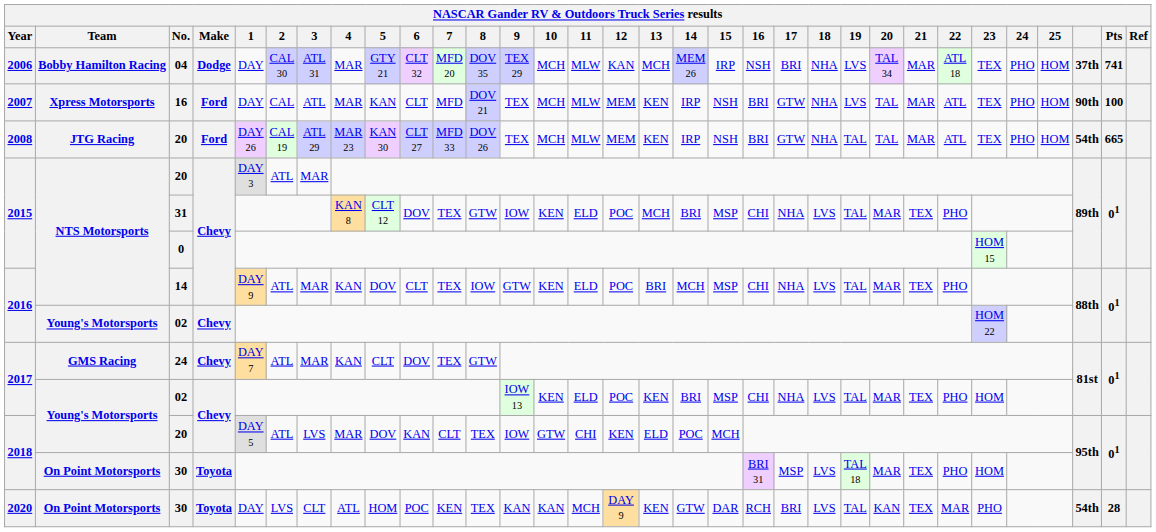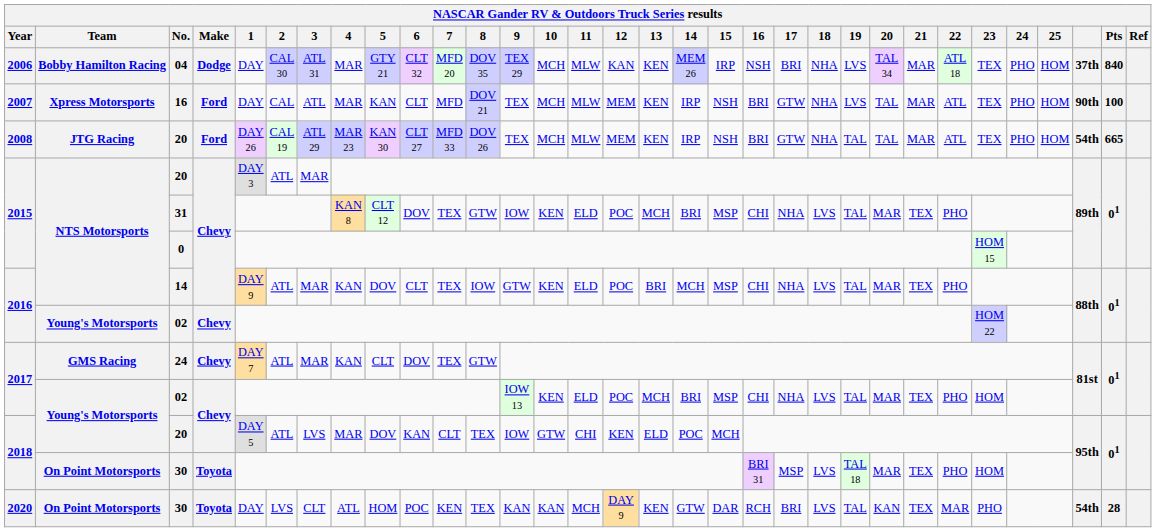 <table class="wikitable" style="text-align:center; font-size:75%">
 <tr>
 <th colspan=45><a href='#'>NASCAR Gander RV & Outdoors Truck Series</a> results</th>
 </tr>
 <tr>
 <th>Year</th>
 <th>Team</th>
 <th>No.</th>
 <th>Make</th>
 <th>1</th>
 <th>2</th>
 <th>3</th>
 <th>4</th>
 <th>5</th>
 <th>6</th>
 <th>7</th>
 <th>8</th>
 <th>9</th>
 <th>10</th>
 <th>11</th>
 <th>12</th>
 <th>13</th>
 <th>14</th>
 <th>15</th>
 <th>16</th>
 <th>17</th>
 <th>18</th>
 <th>19</th>
 <th>20</th>
 <th>21</th>
 <th>22</th>
 <th>23</th>
 <th>24</th>
 <th>25</th>
 <th></th>
 <th>Pts</th>
 <th>Ref</th>
 </tr>
 <tr>
 <th><a href='#'>2006</a></th>
 <th><a href='#'>Bobby Hamilton Racing</a></th>
 <th>04</th>
 <th><a href='#'>Dodge</a></th>
 <td><a href='#'>DAY</a></td>
 <td style="background:#CFCFFF;"><a href='#'>CAL</a><br><small>30</small></td>
 <td style="background:#CFCFFF;"><a href='#'>ATL</a><br><small>31</small></td>
 <td><a href='#'>MAR</a></td>
 <td style="background:#CFCFFF;"><a href='#'>GTY</a><br><small>21</small></td>
 <td style="background:#EFCFFF;"><a href='#'>CLT</a><br><small>32</small></td>
 <td style="background:#DFFFDF;"><a href='#'>MFD</a><br><small>20</small></td>
 <td style="background:#CFCFFF;"><a href='#'>DOV</a><br><small>35</small></td>
 <td style="background:#CFCFFF;"><a href='#'>TEX</a><br><small>29</small></td>
 <td><a href='#'>MCH</a></td>
 <td><a href='#'>MLW</a></td>
 <td><a href='#'>KAN</a></td>
-<td><a href='#'>MCH</a></td>
+<td><a href='#'>KEN</a></td>
 <td style="background:#CFCFFF;"><a href='#'>MEM</a><br><small>26</small></td>
 <td><a href='#'>IRP</a></td>
 <td><a href='#'>NSH</a></td>
 <td><a href='#'>BRI</a></td>
 <td><a href='#'>NHA</a></td>
 <td><a href='#'>LVS</a></td>
 <td style="background:#EFCFFF;"><a href='#'>TAL</a><br><small>34</small></td>
 <td><a href='#'>MAR</a></td>
 <td style="background:#DFFFDF;"><a href='#'>ATL</a><br><small>18</small></td>
 <td><a href='#'>TEX</a></td>
 <td><a href='#'>PHO</a></td>
 <td><a href='#'>HOM</a></td>
 <th>37th</th>
-<th>741</th>
+<th>840</th>
 <th></th>
 </tr>
 <tr>
 <th><a href='#'>2007</a></th>
 <th><a href='#'>Xpress Motorsports</a></th>
 <th>16</th>
 <th><a href='#'>Ford</a></th>
 <td><a href='#'>DAY</a></td>
 <td><a href='#'>CAL</a></td>
 <td><a href='#'>ATL</a></td>
 <td><a href='#'>MAR</a></td>
 <td><a href='#'>KAN</a></td>
 <td><a href='#'>CLT</a></td>
 <td><a href='#'>MFD</a></td>
 <td style="background:#CFCFFF;"><a href='#'>DOV</a><br><small>21</small></td>
 <td><a href='#'>TEX</a></td>
 <td><a href='#'>MCH</a></td>
 <td><a href='#'>MLW</a></td>
 <td><a href='#'>MEM</a></td>
 <td><a href='#'>KEN</a></td>
 <td><a href='#'>IRP</a></td>
 <td><a href='#'>NSH</a></td>
 <td><a href='#'>BRI</a></td>
 <td><a href='#'>GTW</a></td>
 <td><a href='#'>NHA</a></td>
 <td><a href='#'>LVS</a></td>
 <td><a href='#'>TAL</a></td>
 <td><a href='#'>MAR</a></td>
 <td><a href='#'>ATL</a></td>
 <td><a href='#'>TEX</a></td>
 <td><a href='#'>PHO</a></td>
 <td><a href='#'>HOM</a></td>
 <th>90th</th>
 <th>100</th>
 <th></th>
 </tr>
 <tr>
 <th><a href='#'>2008</a></th>
 <th><a href='#'>JTG Racing</a></th>
 <th>20</th>
 <th><a href='#'>Ford</a></th>
 <td style="background:#EFCFFF;"><a href='#'>DAY</a><br><small>26</small></td>
 <td style="background:#DFFFDF;"><a href='#'>CAL</a><br><small>19</small></td>
 <td style="background:#CFCFFF;"><a href='#'>ATL</a><br><small>29</small></td>
 <td style="background:#CFCFFF;"><a href='#'>MAR</a><br><small>23</small></td>
 <td style="background:#EFCFFF;"><a href='#'>KAN</a><br><small>30</small></td>
 <td style="background:#CFCFFF;"><a href='#'>CLT</a><br><small>27</small></td>
 <td style="background:#CFCFFF;"><a href='#'>MFD</a><br><small>33</small></td>
 <td style="background:#CFCFFF;"><a href='#'>DOV</a><br><small>26</small></td>
 <td><a href='#'>TEX</a></td>
 <td><a href='#'>MCH</a></td>
 <td><a href='#'>MLW</a></td>
 <td><a href='#'>MEM</a></td>
 <td><a href='#'>KEN</a></td>
 <td><a href='#'>IRP</a></td>
 <td><a href='#'>NSH</a></td>
 <td><a href='#'>BRI</a></td>
 <td><a href='#'>GTW</a></td>
 <td><a href='#'>NHA</a></td>
 <td><a href='#'>TAL</a></td>
 <td><a href='#'>TAL</a></td>
 <td><a href='#'>MAR</a></td>
 <td><a href='#'>ATL</a></td>
 <td><a href='#'>TEX</a></td>
 <td><a href='#'>PHO</a></td>
 <td><a href='#'>HOM</a></td>
 <th>54th</th>
 <th>665</th>
 <th></th>
 </tr>
 <tr>
 <th rowspan=3><a href='#'>2015</a></th>
 <th rowspan=4><a href='#'>NTS Motorsports</a></th>
 <th>20</th>
 <th rowspan=4><a href='#'>Chevy</a></th>
 <td style="background:#DFDFDF;"><a href='#'>DAY</a><br><small>3</small></td>
 <td><a href='#'>ATL</a></td>
 <td><a href='#'>MAR</a></td>
 <td colspan=22></td>
 <th rowspan=3>89th</th>
 <th rowspan=3>0<sup>1</sup></th>
 <th rowspan=3></th>
 </tr>
 <tr>
 <th>31</th>
 <td colspan=3></td>
 <td style="background:#FFDF9F;"><a href='#'>KAN</a><br><small>8</small></td>
 <td style="background:#DFFFDF;"><a href='#'>CLT</a><br><small>12</small></td>
 <td><a href='#'>DOV</a></td>
 <td><a href='#'>TEX</a></td>
 <td><a href='#'>GTW</a></td>
 <td><a href='#'>IOW</a></td>
 <td><a href='#'>KEN</a></td>
 <td><a href='#'>ELD</a></td>
 <td><a href='#'>POC</a></td>
 <td><a href='#'>MCH</a></td>
 <td><a href='#'>BRI</a></td>
 <td><a href='#'>MSP</a></td>
 <td><a href='#'>CHI</a></td>
 <td><a href='#'>NHA</a></td>
 <td><a href='#'>LVS</a></td>
 <td><a href='#'>TAL</a></td>
 <td><a href='#'>MAR</a></td>
 <td><a href='#'>TEX</a></td>
 <td><a href='#'>PHO</a></td>
 <td colspan=3></td>
 </tr>
 <tr>
 <th>0</th>
 <td colspan=22></td>
 <td style="background:#DFFFDF;"><a href='#'>HOM</a><br><small>15</small></td>
 <td colspan=2></td>
 </tr>
 <tr>
 <th rowspan=2><a href='#'>2016</a></th>
 <th>14</th>
 <td style="background:#FFDF9F;"><a href='#'>DAY</a><br><small>9</small></td>
 <td><a href='#'>ATL</a></td>
 <td><a href='#'>MAR</a></td>
 <td><a href='#'>KAN</a></td>
 <td><a href='#'>DOV</a></td>
 <td><a href='#'>CLT</a></td>
 <td><a href='#'>TEX</a></td>
 <td><a href='#'>IOW</a></td>
 <td><a href='#'>GTW</a></td>
 <td><a href='#'>KEN</a></td>
 <td><a href='#'>ELD</a></td>
 <td><a href='#'>POC</a></td>
 <td><a href='#'>BRI</a></td>
 <td><a href='#'>MCH</a></td>
 <td><a href='#'>MSP</a></td>
 <td><a href='#'>CHI</a></td>
 <td><a href='#'>NHA</a></td>
 <td><a href='#'>LVS</a></td>
 <td><a href='#'>TAL</a></td>
 <td><a href='#'>MAR</a></td>
 <td><a href='#'>TEX</a></td>
 <td><a href='#'>PHO</a></td>
 <td colspan=3></td>
 <th rowspan=2>88th</th>
 <th rowspan=2>0<sup>1</sup></th>
 <th rowspan=2></th>
 </tr>
 <tr>
 <th><a href='#'>Young's Motorsports</a></th>
 <th>02</th>
 <th><a href='#'>Chevy</a></th>
 <td colspan=22></td>
 <td style="background:#CFCFFF"><a href='#'>HOM</a><br><small>22</small></td>
 <td colspan=2></td>
 </tr>
 <tr>
 <th rowspan=2><a href='#'>2017</a></th>
 <th><a href='#'>GMS Racing</a></th>
 <th>24</th>
 <th><a href='#'>Chevy</a></th>
 <td style="background:#FFDF9F;"><a href='#'>DAY</a><br><small>7</small></td>
 <td><a href='#'>ATL</a></td>
 <td><a href='#'>MAR</a></td>
 <td><a href='#'>KAN</a></td>
 <td><a href='#'>CLT</a></td>
 <td><a href='#'>DOV</a></td>
 <td><a href='#'>TEX</a></td>
 <td><a href='#'>GTW</a></td>
 <td colspan=17></td>
 <th rowspan=2>81st</th>
 <th rowspan=2>0<sup>1</sup></th>
 <th rowspan=2></th>
 </tr>
 <tr>
 <th rowspan=2><a href='#'>Young's Motorsports</a></th>
 <th>02</th>
 <th rowspan=2><a href='#'>Chevy</a></th>
 <td colspan=8></td>
 <td style="background:#DFFFDF;"><a href='#'>IOW</a><br><small>13</small></td>
 <td><a href='#'>KEN</a></td>
 <td><a href='#'>ELD</a></td>
 <td><a href='#'>POC</a></td>
-<td><a href='#'>KEN</a></td>
+<td><a href='#'>MCH</a></td>
 <td><a href='#'>BRI</a></td>
 <td><a href='#'>MSP</a></td>
 <td><a href='#'>CHI</a></td>
 <td><a href='#'>NHA</a></td>
 <td><a href='#'>LVS</a></td>
 <td><a href='#'>TAL</a></td>
 <td><a href='#'>MAR</a></td>
 <td><a href='#'>TEX</a></td>
 <td><a href='#'>PHO</a></td>
 <td><a href='#'>HOM</a></td>
 <td colspan=2></td>
 </tr>
 <tr>
 <th rowspan=2><a href='#'>2018</a></th>
 <th>20</th>
 <td style="background:#DFDFDF;"><a href='#'>DAY</a><br><small>5</small></td>
 <td><a href='#'>ATL</a></td>
 <td><a href='#'>LVS</a></td>
 <td><a href='#'>MAR</a></td>
 <td><a href='#'>DOV</a></td>
 <td><a href='#'>KAN</a></td>
 <td><a href='#'>CLT</a></td>
 <td><a href='#'>TEX</a></td>
 <td><a href='#'>IOW</a></td>
 <td><a href='#'>GTW</a></td>
 <td><a href='#'>CHI</a></td>
 <td><a href='#'>KEN</a></td>
 <td><a href='#'>ELD</a></td>
 <td><a href='#'>POC</a></td>
 <td><a href='#'>MCH</a></td>
 <td colspan=10></td>
 <th rowspan=2>95th</th>
 <th rowspan=2>0<sup>1</sup></th>
 <th rowspan=2></th>
 </tr>
 <tr>
 <th><a href='#'>On Point Motorsports</a></th>
 <th>30</th>
 <th><a href='#'>Toyota</a></th>
 <td colspan=15></td>
 <td style="background:#EFCFFF;"><a href='#'>BRI</a><br><small>31</small></td>
 <td><a href='#'>MSP</a></td>
 <td><a href='#'>LVS</a></td>
 <td style="background:#DFFFDF;"><a href='#'>TAL</a><br><small>18</small></td>
 <td><a href='#'>MAR</a></td>
 <td><a href='#'>TEX</a></td>
 <td><a href='#'>PHO</a></td>
 <td><a href='#'>HOM</a></td>
 <td colspan=2></td>
 </tr>
 <tr>
 <th><a href='#'>2020</a></th>
 <th><a href='#'>On Point Motorsports</a></th>
 <th>30</th>
 <th><a href='#'>Toyota</a></th>
 <td><a href='#'>DAY</a></td>
 <td><a href='#'>LVS</a></td>
 <td><a href='#'>CLT</a></td>
 <td><a href='#'>ATL</a></td>
 <td><a href='#'>HOM</a></td>
 <td><a href='#'>POC</a></td>
 <td><a href='#'>KEN</a></td>
 <td><a href='#'>TEX</a></td>
 <td><a href='#'>KAN</a></td>
 <td><a href='#'>KAN</a></td>
 <td><a href='#'>MCH</a></td>
 <td style="background:#FFDF9F;"><a href='#'>DAY</a><br><small>9</small></td>
 <td><a href='#'>KEN</a></td>
 <td><a href='#'>GTW</a></td>
 <td><a href='#'>DAR</a></td>
 <td><a href='#'>RCH</a></td>
 <td><a href='#'>BRI</a></td>
 <td><a href='#'>LVS</a></td>
 <td><a href='#'>TAL</a></td>
 <td><a href='#'>KAN</a></td>
 <td><a href='#'>TEX</a></td>
 <td><a href='#'>MAR</a></td>
 <td><a href='#'>PHO</a></td>
 <td colspan=2></td>
 <th>54th</th>
 <th>28</th>
 <th></th>
 </tr>
 </table>
